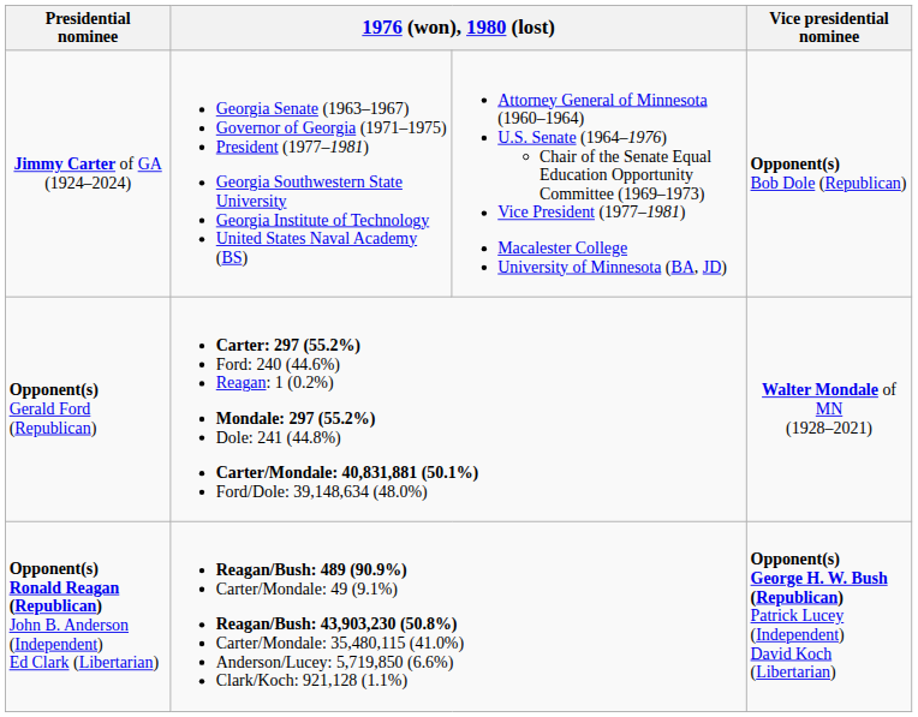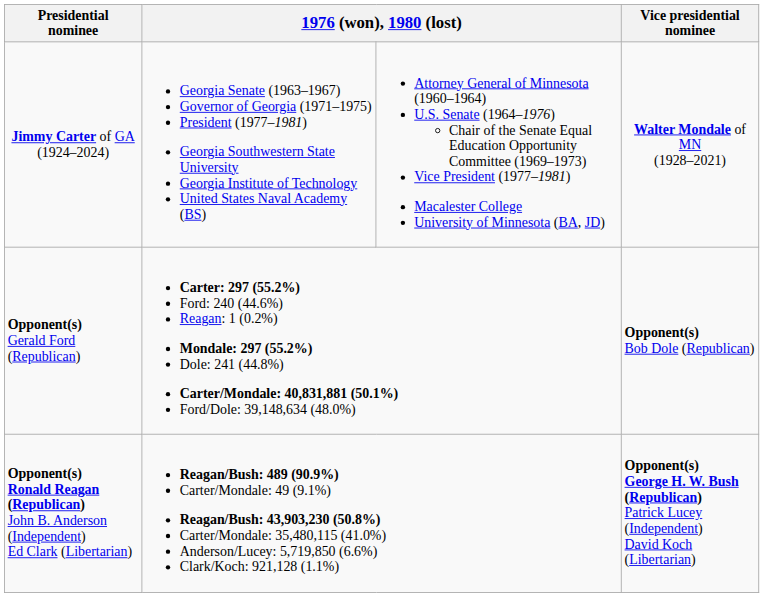 <table class="wikitable">
 <tr>
 <th width=190>Presidential<br>nominee</th>
 <th colspan=2><big><a href='#'>1976</a> (won), <a href='#'>1980</a> (lost)</big></th>
 <th width=190>Vice presidential<br>nominee</th>
 </tr>
 <tr>
 <td style="text-align:center;"><strong><a href='#'>Jimmy Carter</a></strong> of <a href='#'>GA</a><br>(1924–2024)<br></td>
 <td width=350><br><ul><li><a href='#'>Georgia Senate</a> (1963–1967)</li><li><a href='#'>Governor of Georgia</a> (1971–1975)</li><li><a href='#'>President</a> (1977–<em>1981</em>)</li></ul><ul><li><a href='#'>Georgia Southwestern State University</a></li><li><a href='#'>Georgia Institute of Technology</a></li><li><a href='#'>United States Naval Academy</a> (<a href='#'>BS</a>)</li></ul></td>
 <td width=350><br><ul><li><a href='#'>Attorney General of Minnesota</a> (1960–1964)</li><li><a href='#'>U.S. Senate</a> (1964–<em>1976</em>)<ul><li>Chair of the Senate Equal Education Opportunity Committee (1969–1973)</li></ul></li><li><a href='#'>Vice President</a> (1977–<em>1981</em>)</li></ul><ul><li><a href='#'>Macalester College</a></li><li><a href='#'>University of Minnesota</a> (<a href='#'>BA</a>, <a href='#'>JD</a>)</li></ul></td>
-<td><strong>Opponent(s)</strong><br><a href='#'>Bob Dole</a> (<a href='#'>Republican</a>)</td>
+<td style="text-align:center;"><strong><a href='#'>Walter Mondale</a></strong> of <a href='#'>MN</a><br>(1928–2021)<br></td>
 </tr>
 <tr>
 <td><strong>Opponent(s)</strong><br><a href='#'>Gerald Ford</a> (<a href='#'>Republican</a>)</td>
 <td colspan=2><br><ul><li><strong>Carter: 297 (55.2%)</strong></li><li>Ford: 240 (44.6%)</li><li><a href='#'>Reagan</a>: 1 (0.2%)</li></ul><ul><li><strong>Mondale: 297 (55.2%)</strong></li><li>Dole: 241 (44.8%)</li></ul><ul><li><strong>Carter/Mondale: 40,831,881 (50.1%)</strong></li><li>Ford/Dole: 39,148,634 (48.0%)</li></ul></td>
-<td style="text-align:center;"><strong><a href='#'>Walter Mondale</a></strong> of <a href='#'>MN</a><br>(1928–2021)<br></td>
+<td><strong>Opponent(s)</strong><br><a href='#'>Bob Dole</a> (<a href='#'>Republican</a>)</td>
 </tr>
 <tr>
 <td><strong>Opponent(s)</strong><br><strong><a href='#'>Ronald Reagan</a> (<a href='#'>Republican</a>)</strong><br><a href='#'>John B. Anderson</a> (<a href='#'>Independent</a>)<br><a href='#'>Ed Clark</a> (<a href='#'>Libertarian</a>)</td>
 <td colspan=2><br><ul><li><strong>Reagan/Bush: 489 (90.9%)</strong></li><li>Carter/Mondale: 49 (9.1%)</li></ul><ul><li><strong>Reagan/Bush: 43,903,230 (50.8%)</strong></li><li>Carter/Mondale: 35,480,115 (41.0%)</li><li>Anderson/Lucey: 5,719,850 (6.6%)</li><li>Clark/Koch: 921,128 (1.1%)</li></ul></td>
 <td><strong>Opponent(s)</strong><br><strong><a href='#'>George H. W. Bush</a> (<a href='#'>Republican</a>)</strong><br><a href='#'>Patrick Lucey</a> (<a href='#'>Independent</a>)<br><a href='#'>David Koch</a> (<a href='#'>Libertarian</a>)</td>
 </tr>
 </table>
